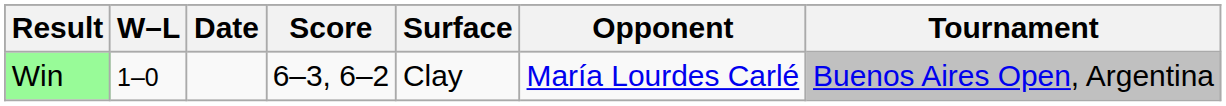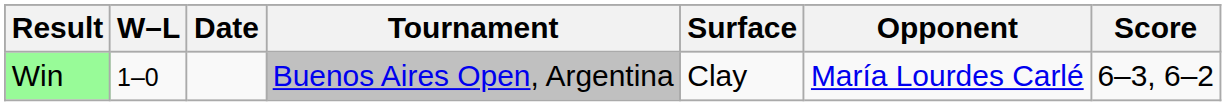 <table class="wikitable">
 <tr>
 <th>Result</th>
 <th class="unsortable">W–L</th>
 <th>Date</th>
-<th class="unsortable">Score</th>
+<th>Tournament</th>
 <th>Surface</th>
 <th>Opponent</th>
-<th>Tournament</th>
+<th class="unsortable">Score</th>
 </tr>
 <tr>
 <td bgcolor=98fb98>Win</td>
 <td><small>1–0</small></td>
 <td><a href='#'></a></td>
-<td>6–3, 6–2</td>
+<td bgcolor=silver><a href='#'>Buenos Aires Open</a>, Argentina</td>
 <td>Clay</td>
 <td> <a href='#'>María Lourdes Carlé</a></td>
-<td bgcolor=silver><a href='#'>Buenos Aires Open</a>, Argentina</td>
+<td>6–3, 6–2</td>
 </tr>
 </table>
